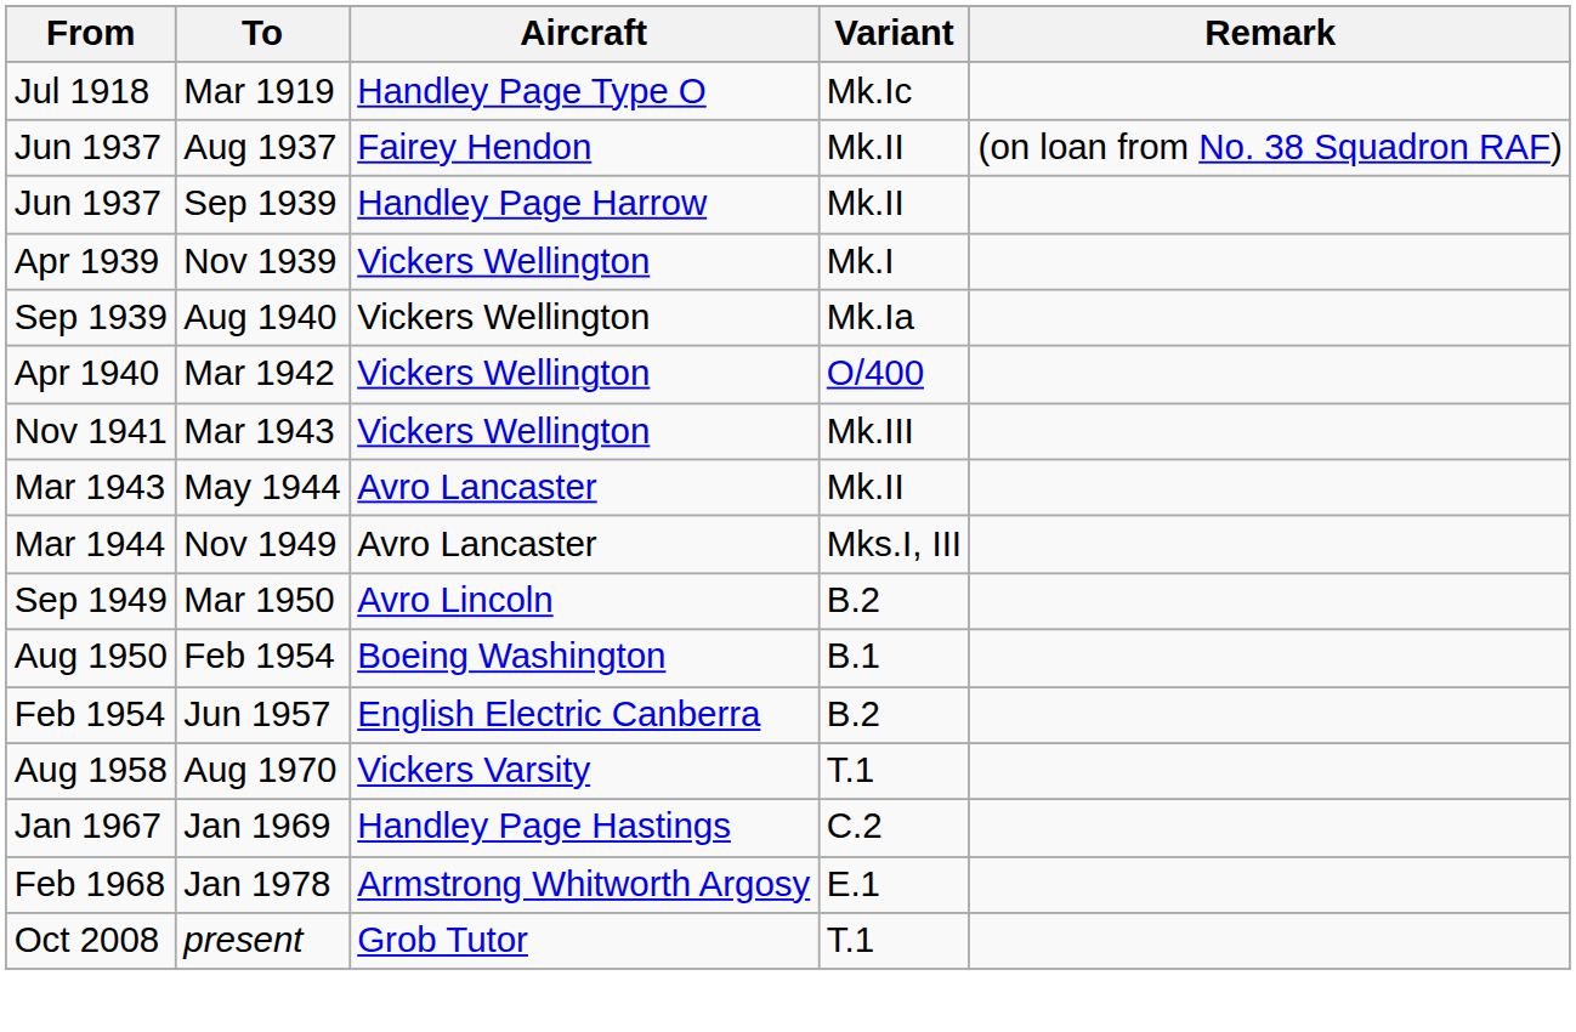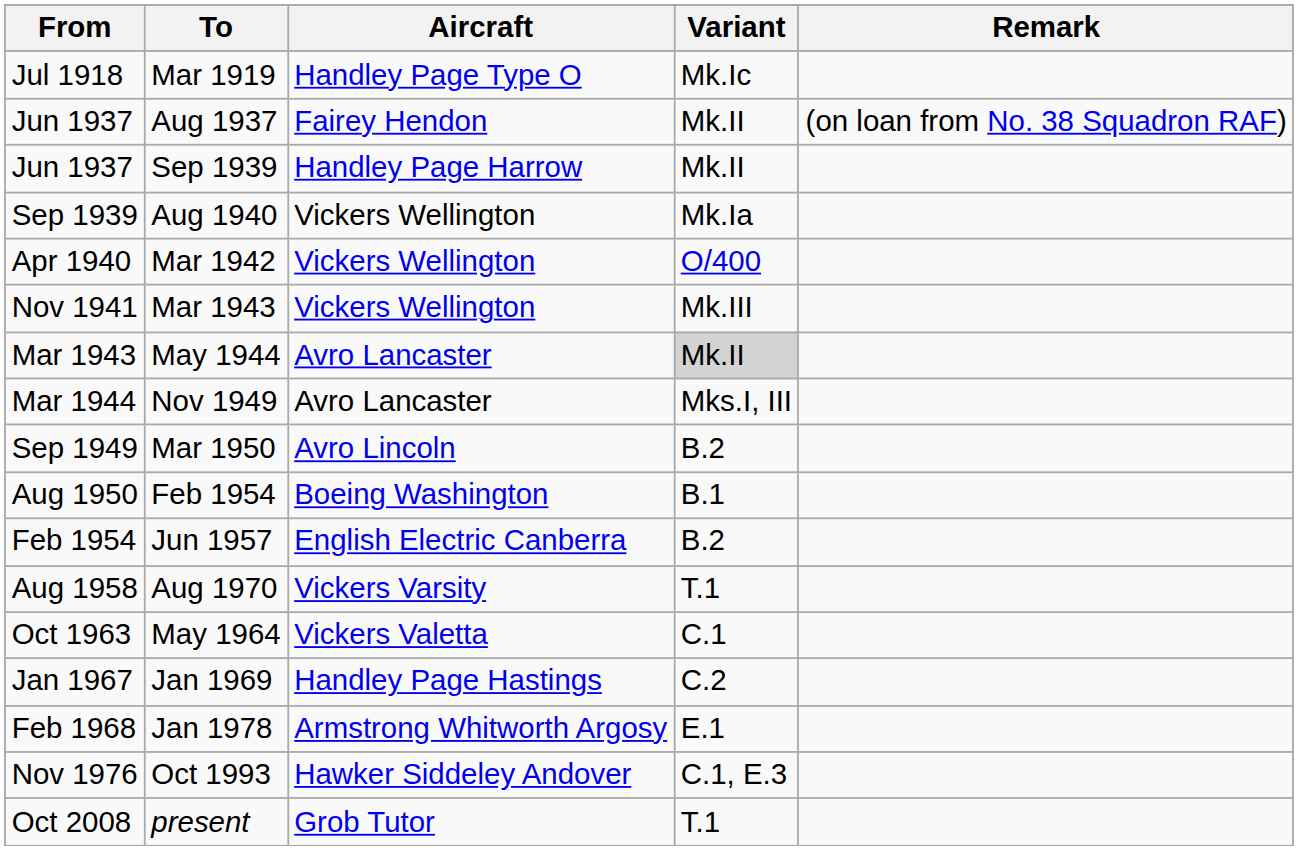 <table class="wikitable">
 <tr>
 </tr>
 <tr>
 <th>From</th>
 <th>To</th>
 <th>Aircraft</th>
 <th>Variant</th>
 <th>Remark</th>
 </tr>
 <tr>
 <td>Jul 1918</td>
 <td>Mar 1919</td>
 <td><a href='#'>Handley Page Type O</a></td>
 <td>Mk.Ic</td>
 <td></td>
 </tr>
 <tr>
 <td>Jun 1937</td>
 <td>Aug 1937</td>
 <td><a href='#'>Fairey Hendon</a></td>
 <td>Mk.II</td>
 <td>(on loan from <a href='#'>No. 38 Squadron RAF</a>)</td>
 </tr>
 <tr>
 <td>Jun 1937</td>
 <td>Sep 1939</td>
 <td><a href='#'>Handley Page Harrow</a></td>
 <td>Mk.II</td>
 <td></td>
 </tr>
 <tr>
-<td>Apr 1939</td>
-<td>Nov 1939</td>
-<td><a href='#'>Vickers Wellington</a></td>
-<td>Mk.I</td>
-<td></td>
-</tr>
-<tr>
 <td>Sep 1939</td>
 <td>Aug 1940</td>
 <td>Vickers Wellington</td>
 <td>Mk.Ia</td>
 <td></td>
 </tr>
 <tr>
 <td>Apr 1940</td>
 <td>Mar 1942</td>
 <td><a href='#'>Vickers Wellington</a></td>
 <td><a href='#'>O/400</a></td>
 <td></td>
 </tr>
 <tr>
 <td>Nov 1941</td>
 <td>Mar 1943</td>
 <td><a href='#'>Vickers Wellington</a></td>
 <td>Mk.III</td>
 <td></td>
 </tr>
 <tr>
 <td>Mar 1943</td>
 <td>May 1944</td>
 <td><a href='#'>Avro Lancaster</a></td>
-<td>Mk.II</td>
+<td style="background: lightgrey;">Mk.II</td>
 <td></td>
 </tr>
 <tr>
 <td>Mar 1944</td>
 <td>Nov 1949</td>
 <td>Avro Lancaster</td>
 <td>Mks.I, III</td>
 <td></td>
 </tr>
 <tr>
 <td>Sep 1949</td>
 <td>Mar 1950</td>
 <td><a href='#'>Avro Lincoln</a></td>
 <td>B.2</td>
 <td></td>
 </tr>
 <tr>
 <td>Aug 1950</td>
 <td>Feb 1954</td>
 <td><a href='#'>Boeing Washington</a></td>
 <td>B.1</td>
 <td></td>
 </tr>
 <tr>
 <td>Feb 1954</td>
 <td>Jun 1957</td>
 <td><a href='#'>English Electric Canberra</a></td>
 <td>B.2</td>
 <td></td>
 </tr>
 <tr>
 <td>Aug 1958</td>
 <td>Aug 1970</td>
 <td><a href='#'>Vickers Varsity</a></td>
 <td>T.1</td>
 <td></td>
 </tr>
 <tr>
+<td>Oct 1963</td>
+<td>May 1964</td>
+<td><a href='#'>Vickers Valetta</a></td>
+<td>C.1</td>
+<td></td>
+</tr>
+<tr>
 <td>Jan 1967</td>
 <td>Jan 1969</td>
 <td><a href='#'>Handley Page Hastings</a></td>
 <td>C.2</td>
 <td></td>
 </tr>
 <tr>
 <td>Feb 1968</td>
 <td>Jan 1978</td>
 <td><a href='#'>Armstrong Whitworth Argosy</a></td>
 <td>E.1</td>
 <td></td>
 </tr>
 <tr>
+<td>Nov 1976</td>
+<td>Oct 1993</td>
+<td><a href='#'>Hawker Siddeley Andover</a></td>
+<td>C.1, E.3</td>
+<td></td>
+</tr>
+<tr>
 <td>Oct 2008</td>
 <td><em>present</em></td>
 <td><a href='#'>Grob Tutor</a></td>
 <td>T.1</td>
 </tr>
 </table>
